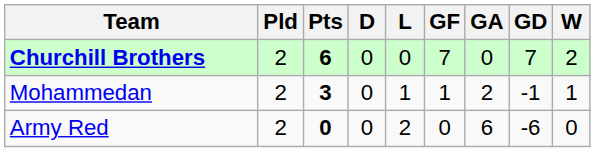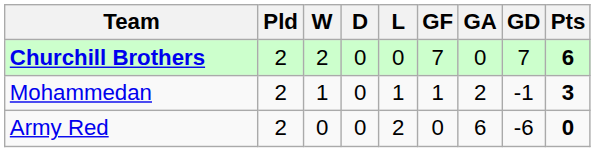 <table class="wikitable" style="text-align: center;">
 <tr>
 <th width="175">Team</th>
 <th width="20">Pld</th>
-<th width="20">Pts</th>
+<th width="20">W</th>
 <th width="20">D</th>
 <th width="20">L</th>
 <th width="20">GF</th>
 <th width="20">GA</th>
 <th width="20">GD</th>
-<th width="20">W</th>
+<th width="20">Pts</th>
 </tr>
 <tr bgcolor=#ccffcc>
 <td align=left><strong><a href='#'>Churchill Brothers</a></strong></td>
 <td>2</td>
-<td><strong>6</strong></td>
+<td>2</td>
 <td>0</td>
 <td>0</td>
 <td>7</td>
 <td>0</td>
 <td>7</td>
-<td>2</td>
+<td><strong>6</strong></td>
 </tr>
 <tr>
 <td align=left><a href='#'>Mohammedan</a></td>
 <td>2</td>
-<td><strong>3</strong></td>
+<td>1</td>
 <td>0</td>
 <td>1</td>
 <td>1</td>
 <td>2</td>
 <td>-1</td>
-<td>1</td>
+<td><strong>3</strong></td>
 </tr>
 <tr>
 <td align=left><a href='#'>Army Red</a></td>
 <td>2</td>
-<td><strong>0</strong></td>
+<td>0</td>
 <td>0</td>
 <td>2</td>
 <td>0</td>
 <td>6</td>
 <td>-6</td>
-<td>0</td>
+<td><strong>0</strong></td>
 </tr>
 </table>
